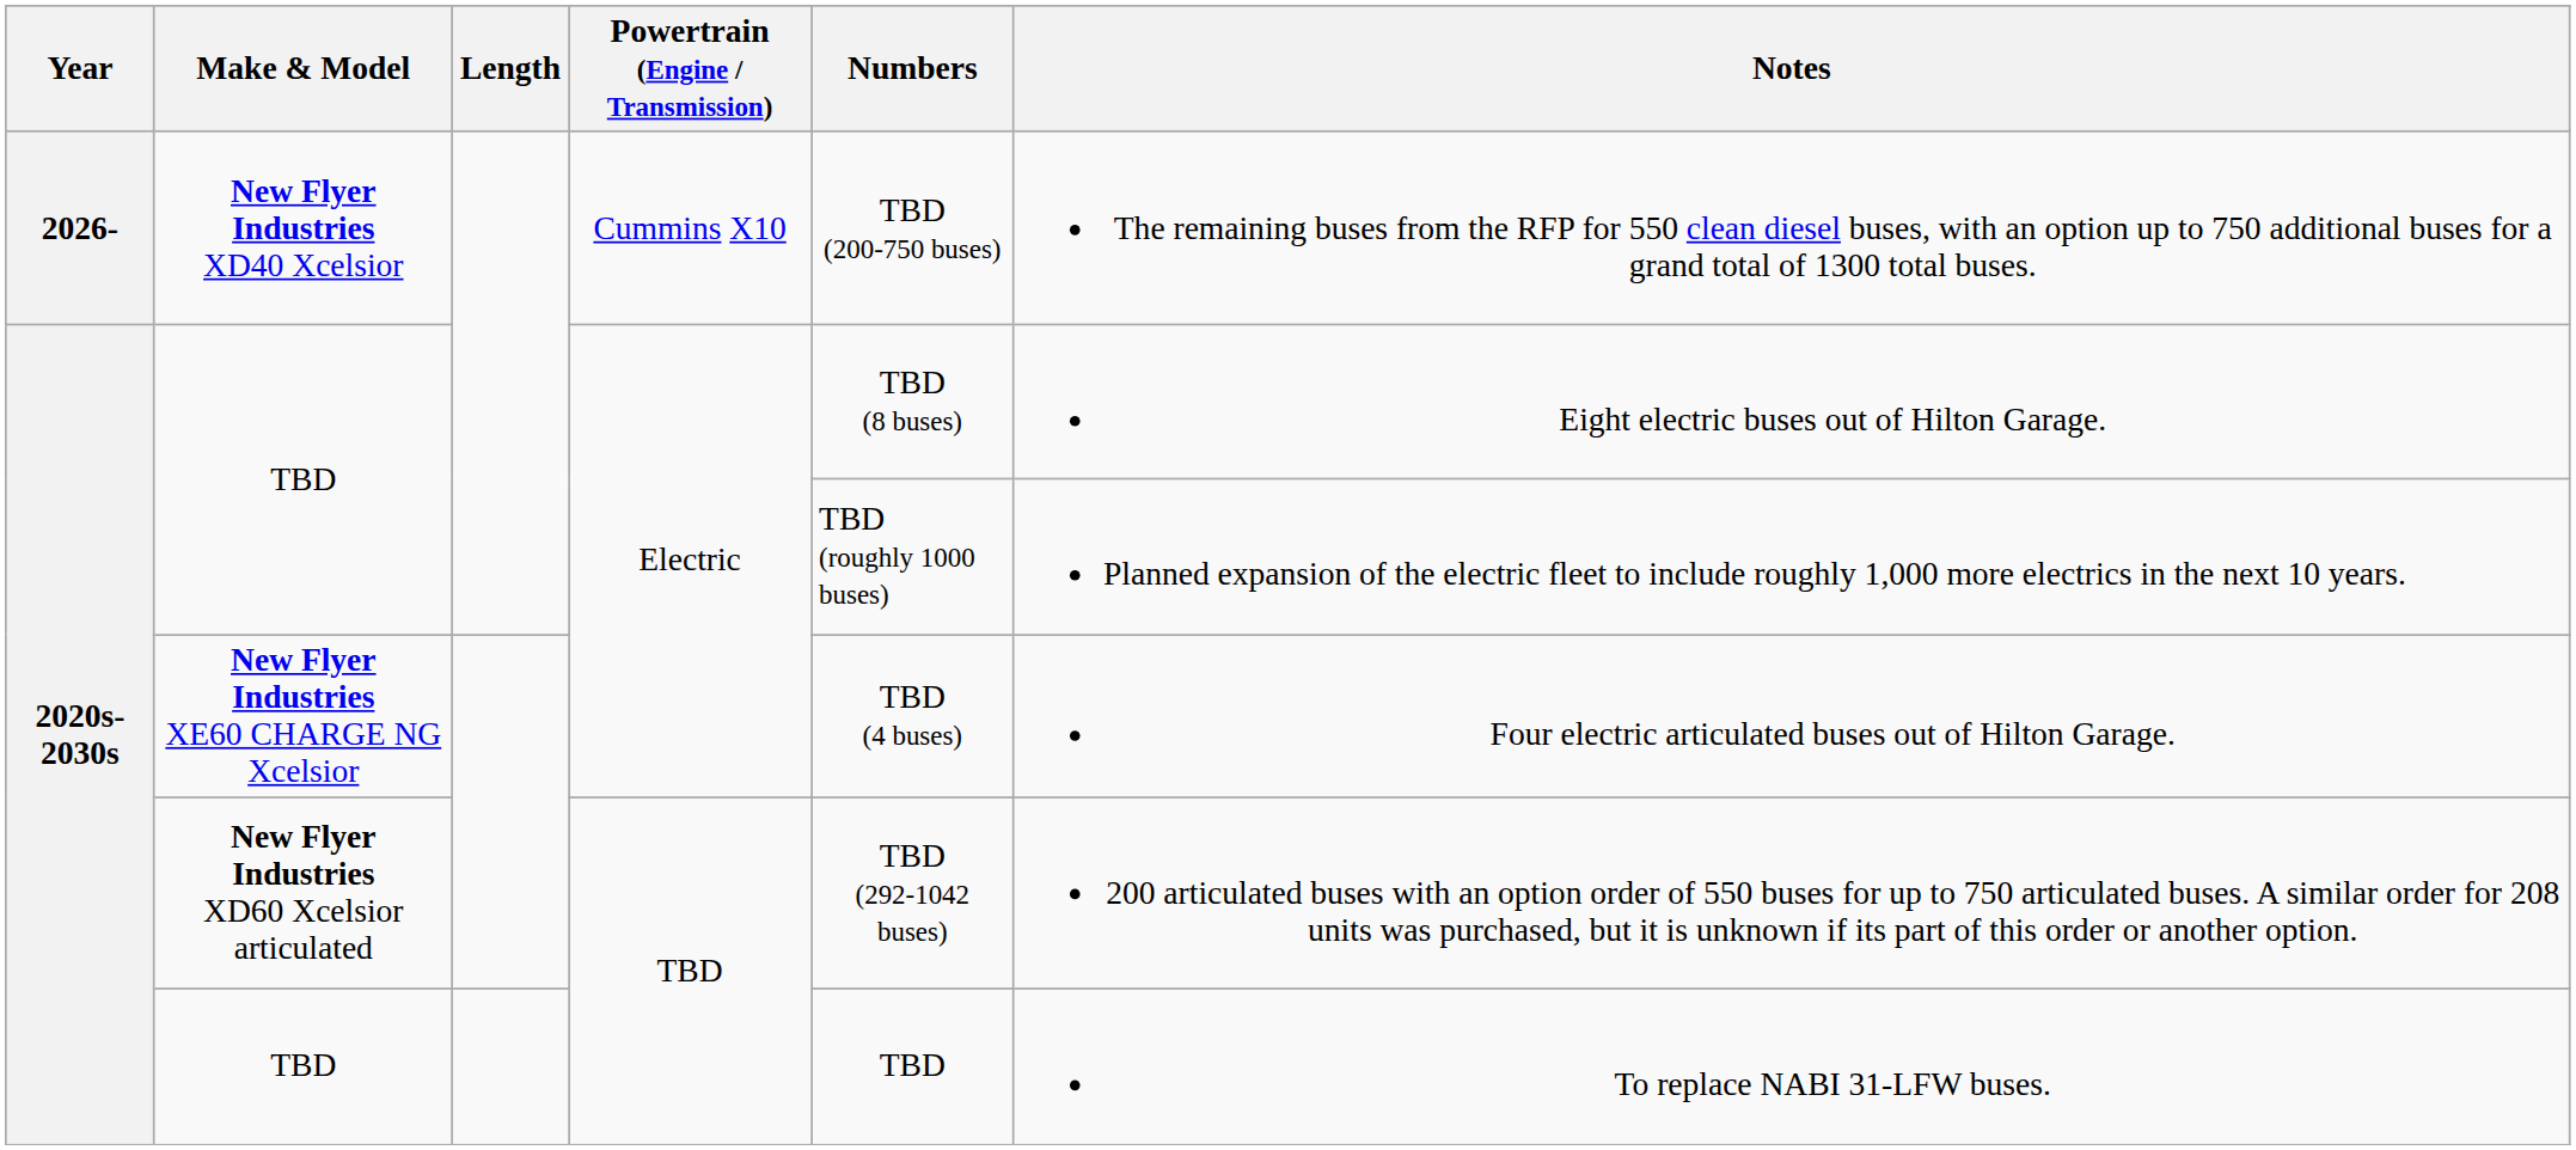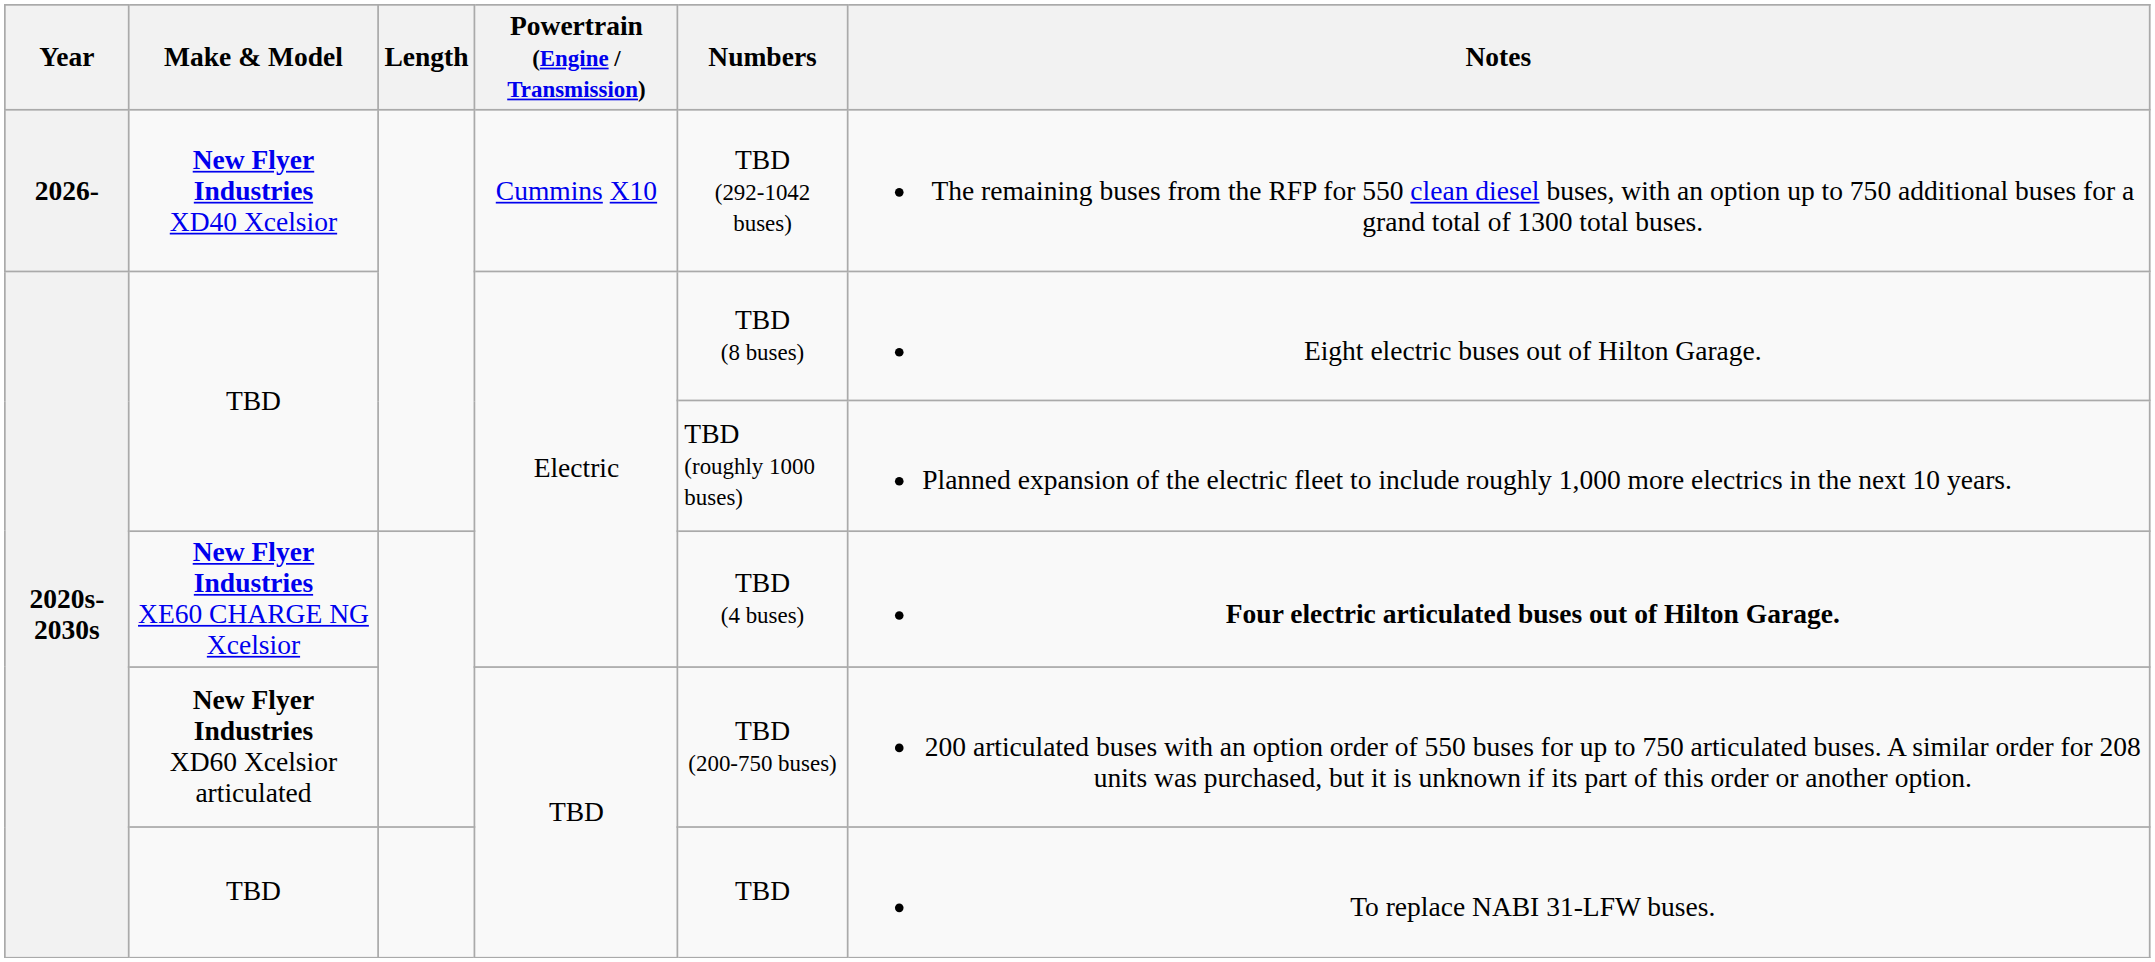 <table class="wikitable">
 <tr>
 <th>Year</th>
 <th>Make & Model</th>
 <th>Length</th>
 <th>Powertrain<br><small>(<a href='#'>Engine</a> / <a href='#'>Transmission</a>)</small></th>
 <th>Numbers</th>
 <th>Notes</th>
 </tr>
 <tr align="center">
 <th>2026-</th>
 <td><strong><a href='#'>New Flyer Industries</a></strong><br><a href='#'>XD40 Xcelsior</a></td>
 <td rowspan="3"></td>
 <td><a href='#'>Cummins</a> <a href='#'>X10</a></td>
-<td>TBD<br><small>(200-750 buses)</small></td>
+<td>TBD<br><small>(292-1042 buses)</small></td>
 <td><br><ul><li>The remaining buses from the RFP for 550 <a href='#'>clean diesel</a> buses, with an option up to 750 additional buses for a grand total of 1300 total buses.</li></ul></td>
 </tr>
 <tr align="center">
 <th rowspan="5">2020s-2030s</th>
 <td rowspan="2">TBD</td>
 <td rowspan="3">Electric</td>
 <td>TBD<br><small>(8 buses)</small></td>
 <td><br><ul><li>Eight electric buses out of Hilton Garage.</li></ul></td>
 </tr>
 <tr>
 <td>TBD<br><small>(roughly 1000 buses)</small></td>
 <td><br><ul><li>Planned expansion of the electric fleet to include roughly 1,000 more electrics in the next 10 years.</li></ul></td>
 </tr>
 <tr align="center">
 <td><strong><a href='#'>New Flyer Industries</a></strong><br><a href='#'>XE60 CHARGE NG Xcelsior</a></td>
 <td rowspan="2"></td>
 <td>TBD<br><small>(4 buses)</small></td>
-<td><br><ul><li>Four electric articulated buses out of Hilton Garage.</li></ul></td>
+<td><strong><br><ul><li>Four electric articulated buses out of Hilton Garage.</li></ul></strong></td>
 </tr>
 <tr align="center">
 <td><strong>New Flyer Industries</strong><br>XD60 Xcelsior articulated</td>
 <td rowspan="2">TBD</td>
-<td>TBD<br><small>(292-1042 buses)</small></td>
+<td>TBD<br><small>(200-750 buses)</small></td>
 <td><br><ul><li>200 articulated buses with an option order of 550 buses for up to 750 articulated buses. A similar order for 208 units was purchased, but it is unknown if its part of this order or another option.</li></ul></td>
 </tr>
 <tr align="center">
 <td>TBD</td>
 <td></td>
 <td>TBD</td>
 <td><br><ul><li>To replace NABI 31-LFW buses.</li></ul></td>
 </tr>
 </table>
